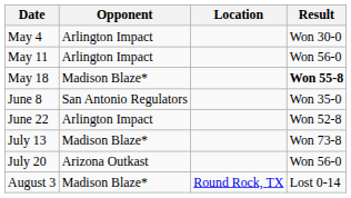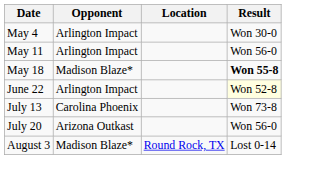 <table class="wikitable">
 <tr>
 <th>Date</th>
 <th>Opponent</th>
 <th>Location</th>
 <th>Result</th>
 </tr>
 <tr>
 <td>May 4</td>
 <td>Arlington Impact</td>
 <td></td>
 <td>Won 30-0</td>
 </tr>
 <tr>
 <td>May 11</td>
 <td>Arlington Impact</td>
 <td></td>
 <td>Won 56-0</td>
 </tr>
 <tr>
 <td>May 18</td>
 <td>Madison Blaze*</td>
 <td></td>
 <td><strong>Won 55-8</strong></td>
 </tr>
 <tr>
-<td>June 8</td>
-<td>San Antonio Regulators</td>
-<td></td>
-<td>Won 35-0</td>
-</tr>
-<tr>
 <td>June 22</td>
 <td>Arlington Impact</td>
 <td></td>
-<td>Won 52-8</td>
+<td style="background: lightyellow;">Won 52-8</td>
 </tr>
 <tr>
 <td>July 13</td>
-<td>Madison Blaze*</td>
+<td>Carolina Phoenix</td>
 <td></td>
 <td>Won 73-8</td>
 </tr>
 <tr>
 <td>July 20</td>
 <td>Arizona Outkast</td>
 <td></td>
 <td>Won 56-0</td>
 </tr>
 <tr>
 <td>August 3</td>
 <td>Madison Blaze*</td>
 <td><a href='#'>Round Rock, TX</a></td>
 <td>Lost 0-14</td>
 </tr>
 </table>
